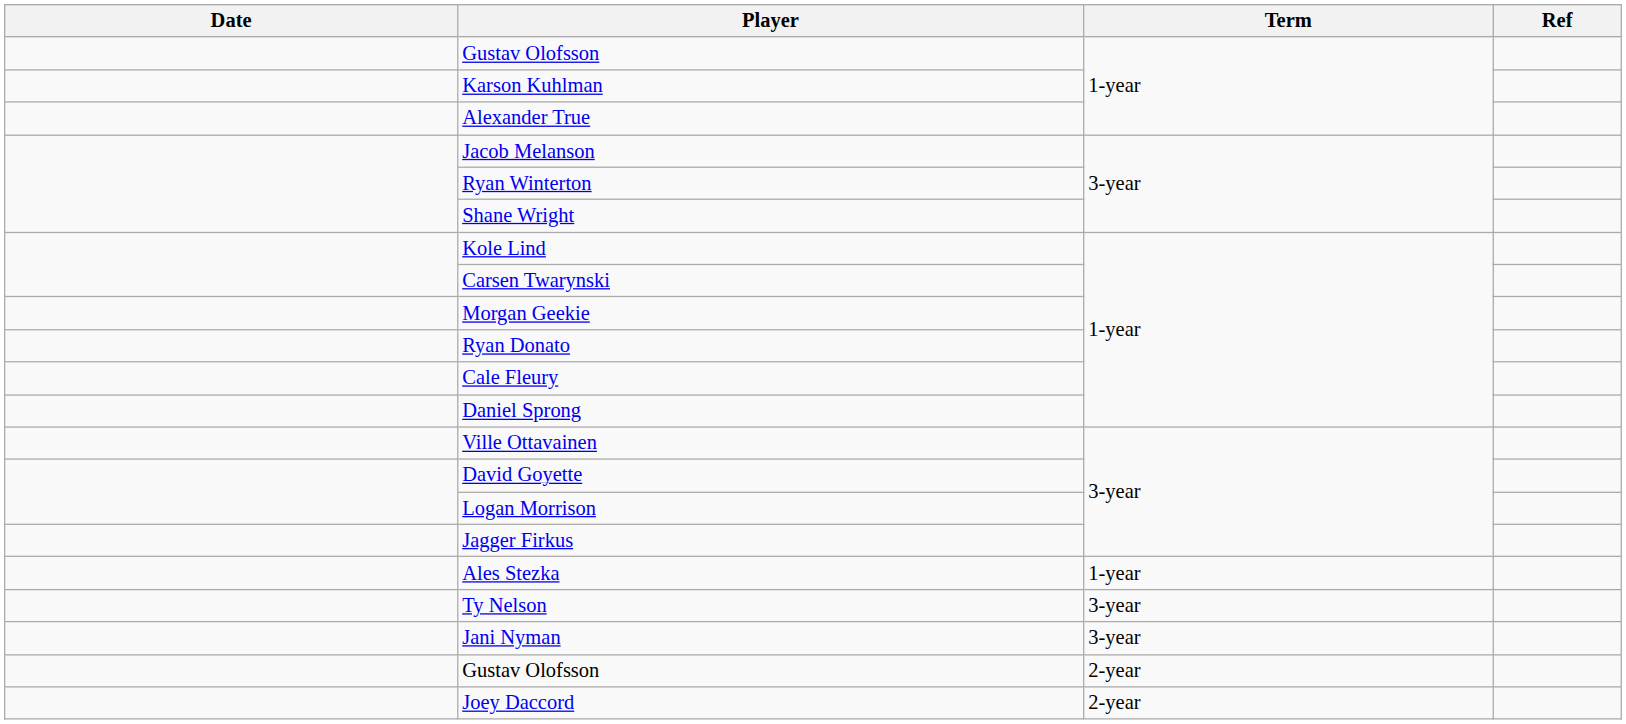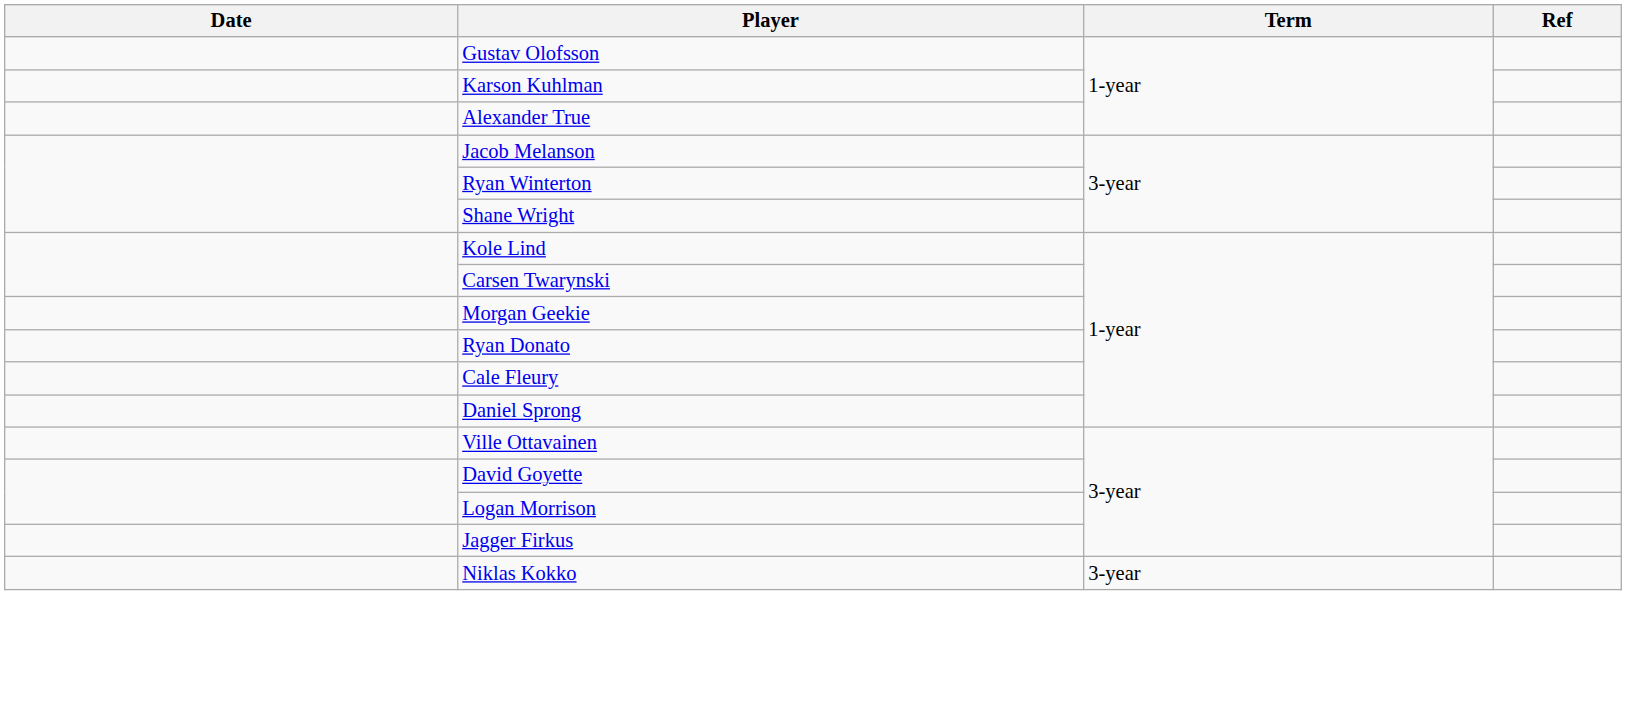 <table class="wikitable" width=100%>
 <tr bgcolor="#dddddd">
 <th style="width: 10em;">Date</th>
 <th style="width: 14em;">Player</th>
 <th style="width: 9em;">Term</th>
 <th style="width: 2.5em;">Ref</th>
 </tr>
 <tr>
 <td></td>
 <td><a href='#'>Gustav Olofsson</a></td>
 <td rowspan=3>1-year</td>
 <td></td>
 </tr>
 <tr>
 <td></td>
 <td><a href='#'>Karson Kuhlman</a></td>
 <td></td>
 </tr>
 <tr>
 <td></td>
 <td><a href='#'>Alexander True</a></td>
 <td></td>
 </tr>
 <tr>
 <td rowspan=3></td>
 <td><a href='#'>Jacob Melanson</a></td>
 <td rowspan=3>3-year</td>
 <td></td>
 </tr>
 <tr>
 <td><a href='#'>Ryan Winterton</a></td>
 <td></td>
 </tr>
 <tr>
 <td><a href='#'>Shane Wright</a></td>
 <td></td>
 </tr>
 <tr>
 <td rowspan=2></td>
 <td><a href='#'>Kole Lind</a></td>
 <td rowspan=6>1-year</td>
 <td></td>
 </tr>
 <tr>
 <td><a href='#'>Carsen Twarynski</a></td>
 <td></td>
 </tr>
 <tr>
 <td></td>
 <td><a href='#'>Morgan Geekie</a></td>
 <td></td>
 </tr>
 <tr>
 <td></td>
 <td><a href='#'>Ryan Donato</a></td>
 <td></td>
 </tr>
 <tr>
 <td></td>
 <td><a href='#'>Cale Fleury</a></td>
 <td></td>
 </tr>
 <tr>
 <td></td>
 <td><a href='#'>Daniel Sprong</a></td>
 <td></td>
 </tr>
 <tr>
 <td></td>
 <td><a href='#'>Ville Ottavainen</a></td>
 <td rowspan=4>3-year</td>
 <td></td>
 </tr>
 <tr>
 <td rowspan=2></td>
 <td><a href='#'>David Goyette</a></td>
 <td></td>
 </tr>
 <tr>
 <td><a href='#'>Logan Morrison</a></td>
 <td></td>
 </tr>
 <tr>
 <td></td>
 <td><a href='#'>Jagger Firkus</a></td>
 <td></td>
 </tr>
 <tr>
 <td></td>
-<td><a href='#'>Ales Stezka</a></td>
-<td>1-year</td>
-<td></td>
-</tr>
-<tr>
-<td></td>
-<td><a href='#'>Ty Nelson</a></td>
+<td><a href='#'>Niklas Kokko</a></td>
 <td>3-year</td>
 <td></td>
 </tr>
-<tr>
-<td></td>
-<td><a href='#'>Jani Nyman</a></td>
-<td>3-year</td>
-<td></td>
-</tr>
-<tr>
-<td></td>
-<td>Gustav Olofsson</td>
-<td>2-year</td>
-<td></td>
-</tr>
-<tr>
-<td></td>
-<td><a href='#'>Joey Daccord</a></td>
-<td>2-year</td>
-<td></td>
-</tr>
 </table>
